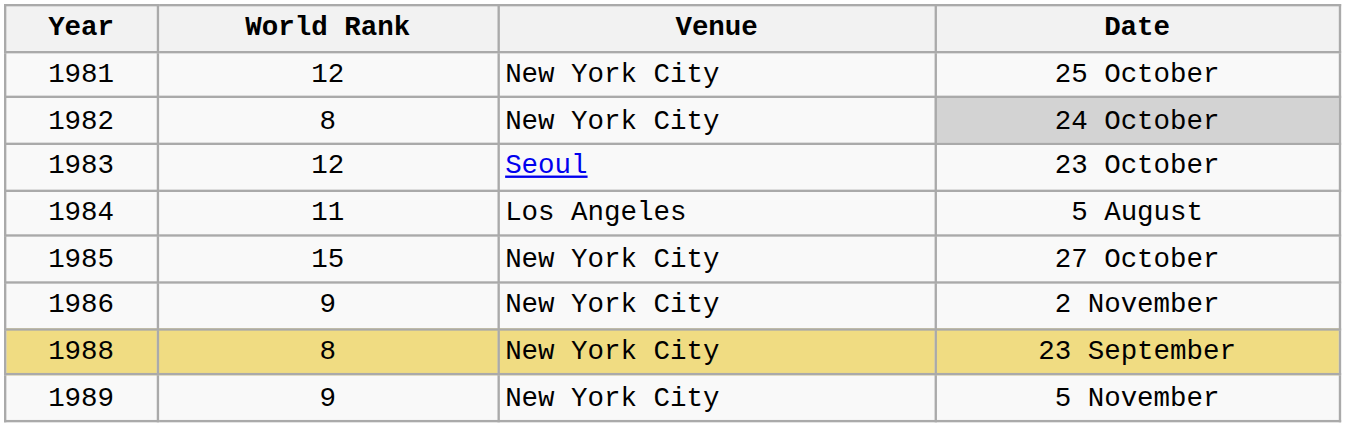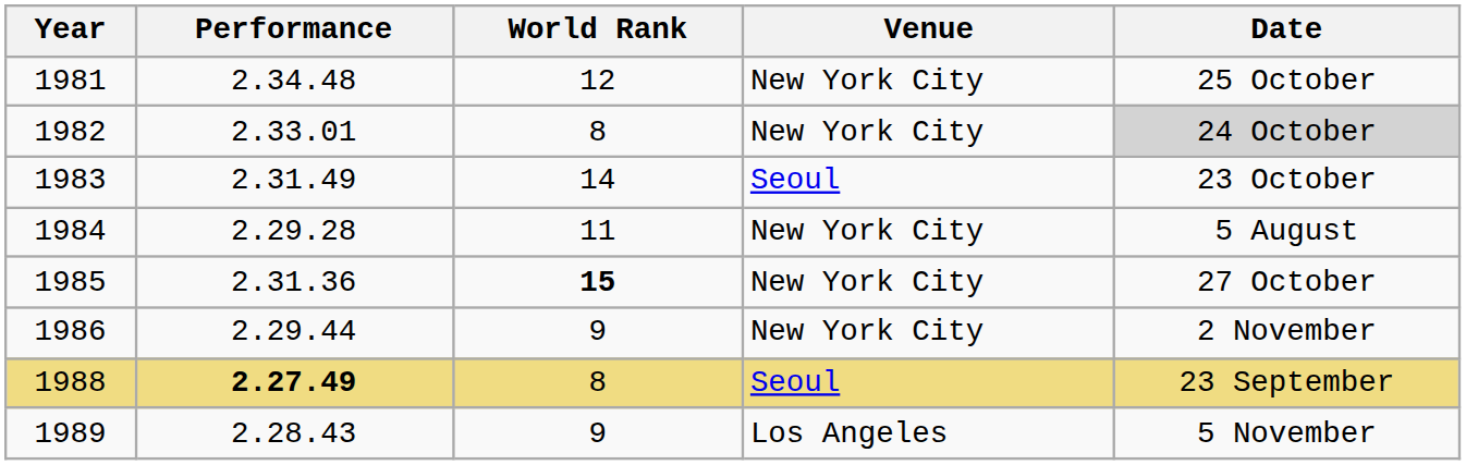 <table class="wikitable" width=45% style="font-size:90%; text-align:center;">
 <tr>
 <th>Year</th>
+<th>Performance</th>
 <th>World Rank</th>
 <th>Venue</th>
 <th>Date</th>
 </tr>
 <tr>
 <td>1981</td>
+<td>2.34.48</td>
 <td>12</td>
 <td align=left> New York City</td>
 <td>25 October</td>
 </tr>
 <tr>
 <td>1982</td>
+<td>2.33.01</td>
 <td>8</td>
 <td align=left> New York City</td>
 <td style="background: lightgrey;">24 October</td>
 </tr>
 <tr>
 <td>1983</td>
-<td>12</td>
+<td>2.31.49</td>
+<td>14</td>
 <td align=left> <a href='#'>Seoul</a></td>
 <td>23 October</td>
 </tr>
 <tr>
 <td>1984</td>
+<td>2.29.28</td>
 <td>11</td>
-<td align=left> Los Angeles</td>
+<td align=left> New York City</td>
 <td>5 August</td>
 </tr>
 <tr>
 <td>1985</td>
-<td>15</td>
+<td>2.31.36</td>
+<td><strong>15</strong></td>
 <td align=left> New York City</td>
 <td>27 October</td>
 </tr>
 <tr>
 <td>1986</td>
+<td>2.29.44</td>
 <td>9</td>
 <td align=left> New York City</td>
 <td>2 November</td>
 </tr>
 <tr bgcolor=#F0DC82>
 <td>1988</td>
+<td><strong>2.27.49</strong></td>
 <td>8</td>
-<td align=left> New York City</td>
+<td align=left> <a href='#'>Seoul</a></td>
 <td>23 September</td>
 </tr>
 <tr>
 <td>1989</td>
+<td>2.28.43</td>
 <td>9</td>
-<td align=left> New York City</td>
+<td align=left> Los Angeles</td>
 <td>5 November</td>
 </tr>
 </table>
